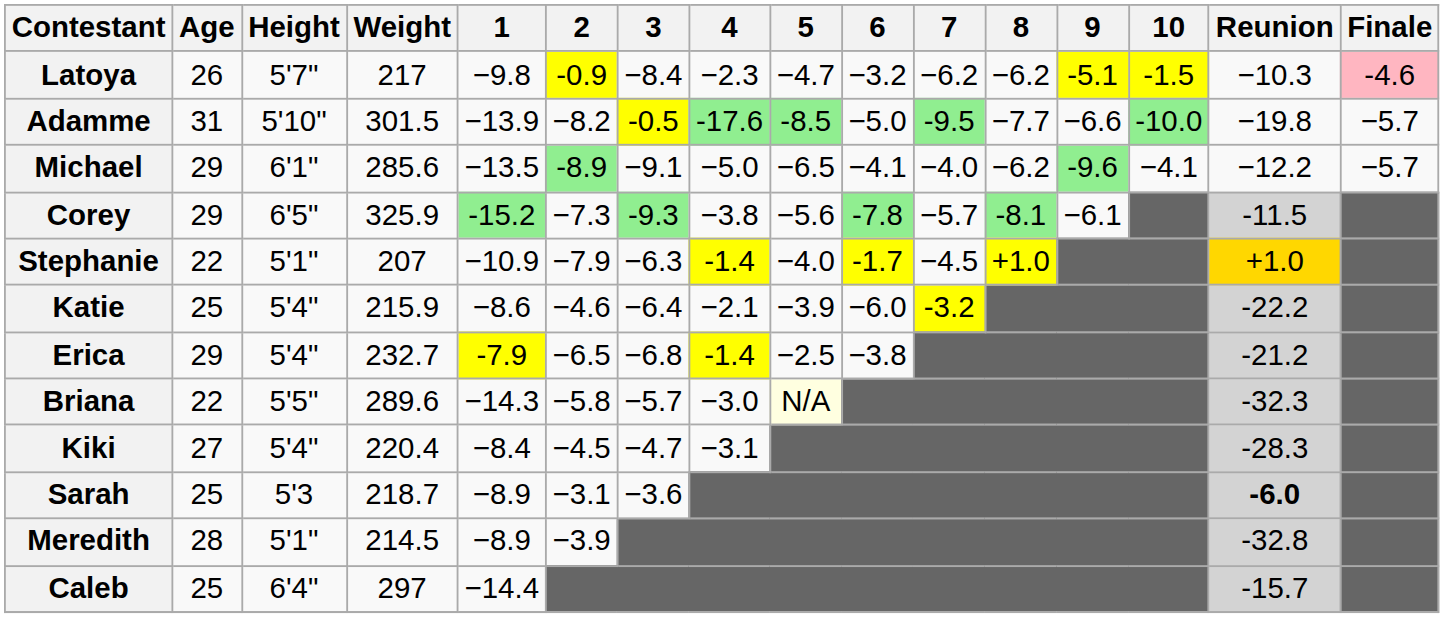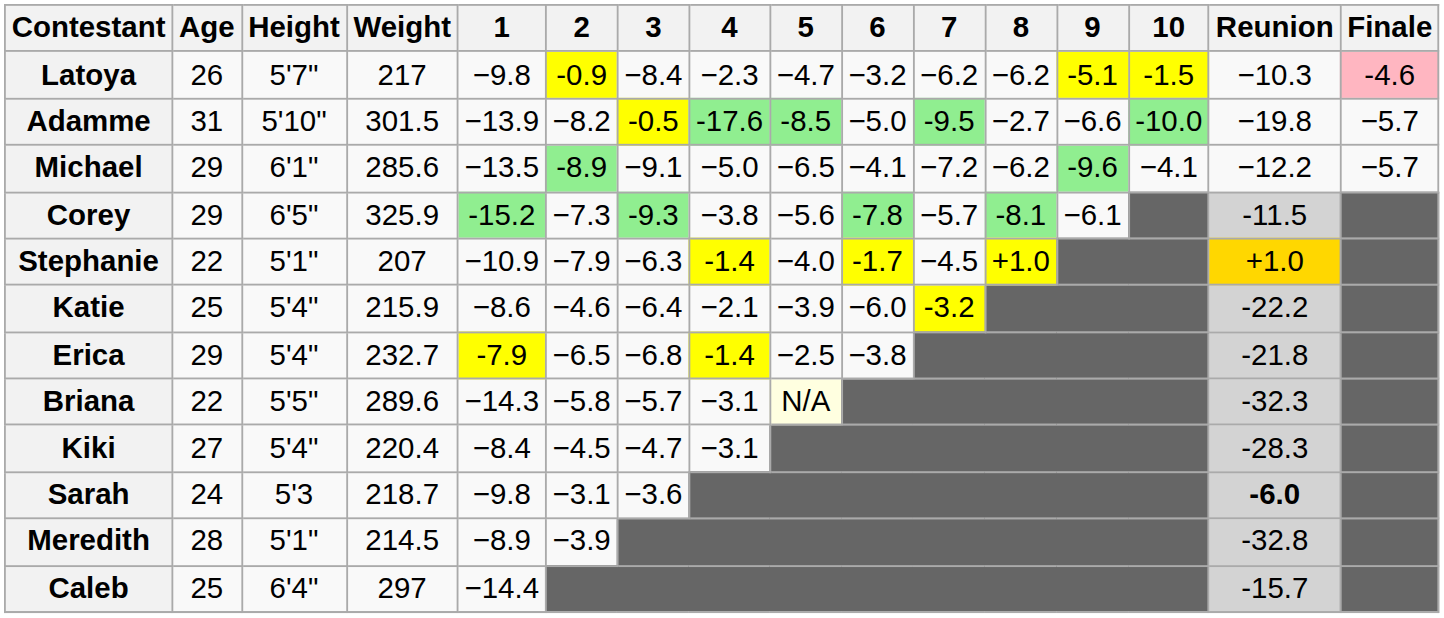 <table class="wikitable sortable" style="text-align:center" align="center">
 <tr>
 <th>Contestant</th>
 <th>Age</th>
 <th>Height</th>
 <th>Weight</th>
 <th>1</th>
 <th>2</th>
 <th>3</th>
 <th>4</th>
 <th>5</th>
 <th>6</th>
 <th>7</th>
 <th>8</th>
 <th>9</th>
 <th>10</th>
 <th>Reunion</th>
 <th>Finale</th>
 </tr>
 <tr>
 <th>Latoya</th>
 <td>26</td>
 <td>5'7"</td>
 <td>217</td>
 <td>−9.8</td>
 <td bgcolor="yellow">-0.9</td>
 <td>−8.4</td>
 <td>−2.3</td>
 <td>−4.7</td>
 <td>−3.2</td>
 <td>−6.2</td>
 <td>−6.2</td>
 <td bgcolor="yellow">-5.1</td>
 <td bgcolor="yellow">-1.5</td>
 <td>−10.3</td>
 <td bgcolor="lightpink">-4.6</td>
 </tr>
 <tr>
 <th>Adamme</th>
 <td>31</td>
 <td>5'10"</td>
 <td>301.5</td>
 <td>−13.9</td>
 <td>−8.2</td>
 <td bgcolor="yellow">-0.5</td>
 <td bgcolor="lightgreen">-17.6</td>
 <td bgcolor="lightgreen">-8.5</td>
 <td>−5.0</td>
 <td bgcolor="lightgreen">-9.5</td>
-<td>−7.7</td>
+<td>−2.7</td>
 <td>−6.6</td>
 <td bgcolor="lightgreen">-10.0</td>
 <td>−19.8</td>
 <td>−5.7</td>
 </tr>
 <tr>
 <th>Michael</th>
 <td>29</td>
 <td>6'1"</td>
 <td>285.6</td>
 <td>−13.5</td>
 <td bgcolor="lightgreen">-8.9</td>
 <td>−9.1</td>
 <td>−5.0</td>
 <td>−6.5</td>
 <td>−4.1</td>
-<td>−4.0</td>
+<td>−7.2</td>
 <td>−6.2</td>
 <td bgcolor="lightgreen">-9.6</td>
 <td>−4.1</td>
 <td>−12.2</td>
 <td>−5.7</td>
 </tr>
 <tr>
 <th>Corey</th>
 <td>29</td>
 <td>6'5"</td>
 <td>325.9</td>
 <td bgcolor="lightgreen">-15.2</td>
 <td>−7.3</td>
 <td bgcolor="lightgreen">-9.3</td>
 <td>−3.8</td>
 <td>−5.6</td>
 <td bgcolor="lightgreen">-7.8</td>
 <td>−5.7</td>
 <td bgcolor="lightgreen">-8.1</td>
 <td>−6.1</td>
 <td colspan="1" bgcolor="666666"></td>
 <td bgcolor="lightgrey">-11.5</td>
 <td bgcolor="666666"></td>
 </tr>
 <tr>
 <th>Stephanie</th>
 <td>22</td>
 <td>5'1"</td>
 <td>207</td>
 <td>−10.9</td>
 <td>−7.9</td>
 <td>−6.3</td>
 <td bgcolor="yellow">-1.4</td>
 <td>−4.0</td>
 <td bgcolor="yellow">-1.7</td>
 <td>−4.5</td>
 <td bgcolor="yellow">+1.0</td>
 <td colspan="2" bgcolor="666666"></td>
 <td bgcolor=gold>+1.0</td>
 <td bgcolor="666666"></td>
 </tr>
 <tr>
 <th>Katie</th>
 <td>25</td>
 <td>5'4"</td>
 <td>215.9</td>
 <td>−8.6</td>
 <td>−4.6</td>
 <td>−6.4</td>
 <td>−2.1</td>
 <td>−3.9</td>
 <td>−6.0</td>
 <td bgcolor="yellow">-3.2</td>
 <td colspan="3" bgcolor="666666"></td>
 <td bgcolor="lightgrey">-22.2</td>
 <td bgcolor="666666"></td>
 </tr>
 <tr>
 <th>Erica</th>
 <td>29</td>
 <td>5'4"</td>
 <td>232.7</td>
 <td bgcolor="yellow">-7.9</td>
 <td>−6.5</td>
 <td>−6.8</td>
 <td bgcolor="yellow">-1.4</td>
 <td>−2.5</td>
 <td>−3.8</td>
 <td colspan="4" bgcolor="666666"></td>
-<td bgcolor="lightgrey">-21.2</td>
+<td bgcolor="lightgrey">-21.8</td>
 <td bgcolor="666666"></td>
 </tr>
 <tr>
 <th>Briana</th>
 <td>22</td>
 <td>5'5"</td>
 <td>289.6</td>
 <td>−14.3</td>
 <td>−5.8</td>
 <td>−5.7</td>
-<td>−3.0</td>
+<td>−3.1</td>
 <td bgcolor="lightyellow">N/A</td>
 <td colspan="5" bgcolor="666666"></td>
 <td bgcolor="lightgrey">-32.3</td>
 <td bgcolor="666666"></td>
 </tr>
 <tr>
 <th>Kiki</th>
 <td>27</td>
 <td>5'4"</td>
 <td>220.4</td>
 <td>−8.4</td>
 <td>−4.5</td>
 <td>−4.7</td>
 <td>−3.1</td>
 <td colspan="6" bgcolor="666666"></td>
 <td bgcolor="lightgrey">-28.3</td>
 <td bgcolor="666666"></td>
 </tr>
 <tr>
 <th>Sarah</th>
-<td>25</td>
+<td>24</td>
 <td>5'3</td>
 <td>218.7</td>
-<td>−8.9</td>
+<td>−9.8</td>
 <td>−3.1</td>
 <td>−3.6</td>
 <td colspan="7" bgcolor="666666"></td>
 <td bgcolor="lightgrey"><strong>-6.0</strong></td>
 <td bgcolor="666666"></td>
 </tr>
 <tr>
 <th>Meredith</th>
 <td>28</td>
 <td>5'1"</td>
 <td>214.5</td>
 <td>−8.9</td>
 <td>−3.9</td>
 <td colspan="8" bgcolor="666666"></td>
 <td bgcolor="lightgrey">-32.8</td>
 <td bgcolor="666666"></td>
 </tr>
 <tr>
 <th>Caleb</th>
 <td>25</td>
 <td>6'4"</td>
 <td>297</td>
 <td>−14.4</td>
 <td colspan="9" bgcolor="666666"></td>
 <td bgcolor="lightgrey">-15.7</td>
 <td bgcolor="666666"></td>
 </tr>
 <tr>
 </tr>
 </table>
